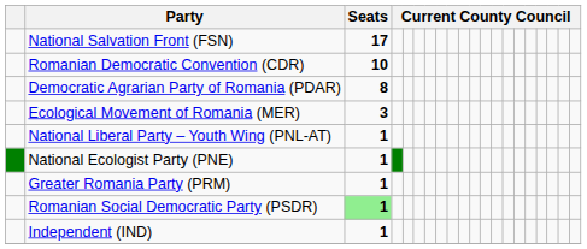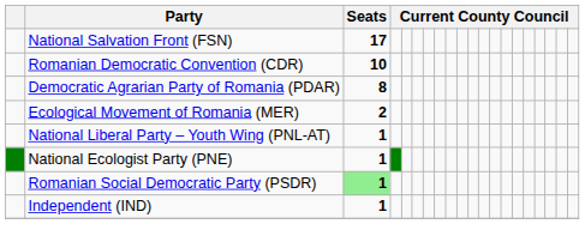 <table class="wikitable">
 <tr>
 <th>   </th>
 <th>Party</th>
 <th>Seats</th>
 <th colspan="17">Current County Council</th>
 </tr>
 <tr>
 <td>  </td>
 <td><a href='#'>National Salvation Front</a> (FSN)</td>
 <td style="text-align: right"><strong>17</strong></td>
 <td>  </td>
 <td>  </td>
 <td>  </td>
 <td>  </td>
 <td>  </td>
 <td>  </td>
 <td>  </td>
 <td>  </td>
 <td>  </td>
 <td>  </td>
 <td>  </td>
 <td>  </td>
 <td>  </td>
 <td>  </td>
 <td>  </td>
 <td>  </td>
 <td>  </td>
 </tr>
 <tr>
 <td>  </td>
 <td><a href='#'>Romanian Democratic Convention</a> (CDR)</td>
 <td style="text-align: right"><strong>10</strong></td>
 <td>  </td>
 <td>  </td>
 <td>  </td>
 <td>  </td>
 <td>  </td>
 <td>  </td>
 <td>  </td>
 <td>  </td>
 <td>  </td>
 <td>  </td>
 <td>  </td>
 <td>  </td>
 <td>  </td>
 <td> </td>
 <td> </td>
 <td> </td>
 <td> </td>
 </tr>
 <tr>
 <td>  </td>
 <td><a href='#'>Democratic Agrarian Party of Romania</a> (PDAR)</td>
 <td style="text-align: right"><strong>8</strong></td>
 <td>  </td>
 <td>  </td>
 <td>  </td>
 <td>  </td>
 <td>  </td>
 <td>  </td>
 <td>  </td>
 <td>  </td>
 <td> </td>
 <td> </td>
 <td> </td>
 <td> </td>
 <td> </td>
 <td> </td>
 <td> </td>
 <td> </td>
 <td> </td>
 </tr>
 <tr>
 <td>  </td>
 <td><a href='#'>Ecological Movement of Romania</a> (MER)</td>
-<td style="text-align: right"><strong>3</strong></td>
+<td style="text-align: right"><strong>2</strong></td>
 <td>  </td>
 <td>  </td>
 <td> </td>
 <td> </td>
 <td> </td>
 <td> </td>
 <td> </td>
 <td> </td>
 <td> </td>
 <td> </td>
 <td> </td>
 <td> </td>
 <td> </td>
 <td> </td>
 <td> </td>
 <td> </td>
 <td> </td>
 </tr>
 <tr>
 <td>  </td>
 <td><a href='#'>National Liberal Party – Youth Wing</a> (PNL-AT)</td>
 <td style="text-align: right"><strong>1</strong></td>
 <td>  </td>
 <td> </td>
 <td> </td>
 <td> </td>
 <td> </td>
 <td> </td>
 <td> </td>
 <td> </td>
 <td> </td>
 <td> </td>
 <td> </td>
 <td> </td>
 <td> </td>
 <td> </td>
 <td> </td>
 <td> </td>
 <td> </td>
 </tr>
 <tr>
 <td style="background-color:green"></td>
 <td>National Ecologist Party (PNE)</td>
 <td style="text-align: right"><strong>1</strong></td>
 <td style="background-color:green"></td>
 <td> </td>
 <td> </td>
 <td> </td>
 <td> </td>
 <td> </td>
 <td> </td>
 <td> </td>
 <td> </td>
 <td> </td>
 <td> </td>
 <td> </td>
 <td> </td>
 <td> </td>
 <td> </td>
 <td> </td>
 <td> </td>
 </tr>
 <tr>
 <td>  </td>
-<td><a href='#'>Greater Romania Party</a> (PRM)</td>
-<td style="text-align: right"><strong>1</strong></td>
-<td>  </td>
-<td> </td>
-<td> </td>
-<td> </td>
-<td> </td>
-<td> </td>
-<td> </td>
-<td> </td>
-<td> </td>
-<td> </td>
-<td> </td>
-<td> </td>
-<td> </td>
-<td> </td>
-<td> </td>
-<td> </td>
-<td> </td>
-</tr>
-<tr>
-<td>  </td>
 <td><a href='#'>Romanian Social Democratic Party</a> (PSDR)</td>
 <td style="background: lightgreen; text-align: right"><strong>1</strong></td>
 <td>  </td>
 <td> </td>
 <td> </td>
 <td> </td>
 <td> </td>
 <td> </td>
 <td> </td>
 <td> </td>
 <td> </td>
 <td> </td>
 <td> </td>
 <td> </td>
 <td> </td>
 <td> </td>
 <td> </td>
 <td> </td>
 <td> </td>
 </tr>
 <tr>
 <td>  </td>
 <td><a href='#'>Independent</a> (IND)</td>
 <td style="text-align: right"><strong>1</strong></td>
 <td>  </td>
 <td> </td>
 <td> </td>
 <td> </td>
 <td> </td>
 <td> </td>
 <td> </td>
 <td> </td>
 <td> </td>
 <td> </td>
 <td> </td>
 <td> </td>
 <td> </td>
 <td> </td>
 <td> </td>
 <td> </td>
 <td> </td>
 </tr>
 <tr>
 </tr>
 </table>
